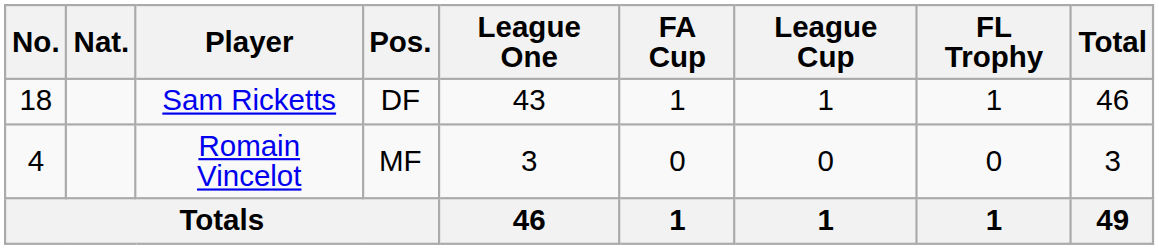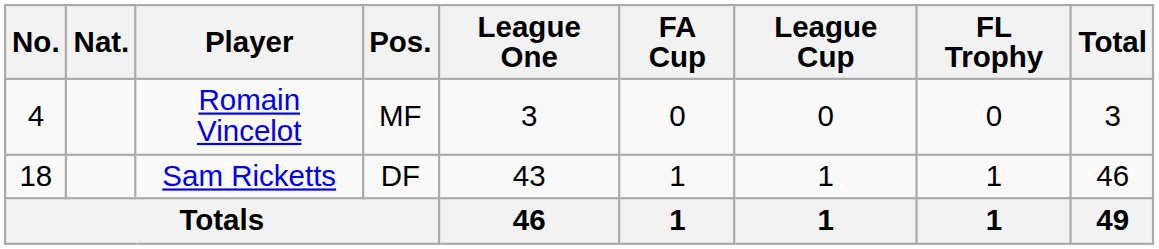 <table class="wikitable sortable alternance" style="font-size:85%; text-align:center; line-height:14px; width:60%;">
 <tr>
 <th>No.</th>
 <th>Nat.</th>
 <th>Player</th>
 <th>Pos.</th>
 <th>League One</th>
 <th>FA Cup</th>
 <th>League Cup</th>
 <th>FL Trophy</th>
 <th>Total</th>
 </tr>
 <tr>
+<td>4</td>
+<td></td>
+<td><a href='#'>Romain Vincelot</a></td>
+<td>MF</td>
+<td>3</td>
+<td>0</td>
+<td>0</td>
+<td>0</td>
+<td>3</td>
+</tr>
+<tr>
 <td>18</td>
 <td></td>
 <td><a href='#'>Sam Ricketts</a></td>
 <td>DF</td>
 <td>43</td>
 <td>1</td>
 <td>1</td>
 <td>1</td>
 <td>46</td>
 </tr>
-<tr>
-<td>4</td>
-<td></td>
-<td><a href='#'>Romain Vincelot</a></td>
-<td>MF</td>
-<td>3</td>
-<td>0</td>
-<td>0</td>
-<td>0</td>
-<td>3</td>
-</tr>
 <tr class="sortbottom">
 <th colspan="4">Totals</th>
 <th>46</th>
 <th>1</th>
 <th>1</th>
 <th>1</th>
 <th>49</th>
 </tr>
 </table>
